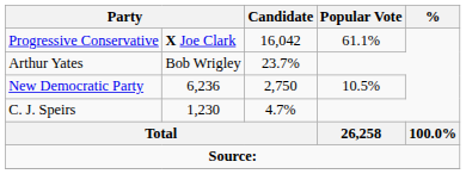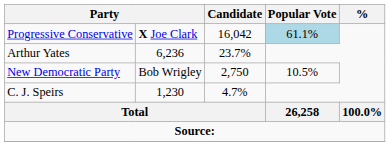 <table class="wikitable">
 <tr>
 <th colspan="2">Party</th>
 <th>Candidate</th>
 <th>Popular Vote</th>
 <th>%</th>
 </tr>
 <tr>
 <td><a href='#'>Progressive Conservative</a></td>
 <td> <strong>X</strong> <a href='#'>Joe Clark</a></td>
 <td align=center>16,042</td>
-<td align=center>61.1%</td>
+<td align=center style="background: lightblue;">61.1%</td>
 </tr>
 <tr>
 <td>Arthur Yates</td>
-<td>Bob Wrigley</td>
+<td align=center>6,236</td>
 <td align=center>23.7%</td>
 </tr>
 <tr>
 <td><a href='#'>New Democratic Party</a></td>
-<td align=center>6,236</td>
+<td>Bob Wrigley</td>
 <td align=center>2,750</td>
 <td align=center>10.5%</td>
 </tr>
 <tr>
 <td>C. J. Speirs</td>
 <td align=center>1,230</td>
 <td align=center>4.7%</td>
 </tr>
 <tr>
 <th colspan=3 align=center>Total</th>
 <th align=right>26,258</th>
 <th align=right>100.0%</th>
 </tr>
 <tr>
 <td align="center" colspan=5><strong>Source:</strong> </td>
 </tr>
 <tr>
 </tr>
 </table>
